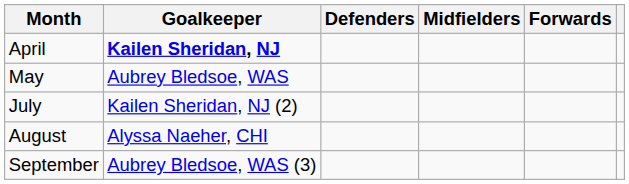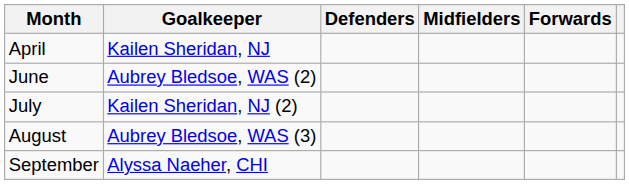 <table class="wikitable">
 <tr>
 <th scope="col">Month</th>
 <th scope="col">Goalkeeper</th>
 <th scope="col">Defenders</th>
 <th scope="col">Midfielders</th>
 <th scope="col">Forwards</th>
 <th scope="col"></th>
 </tr>
 <tr>
 <td>April</td>
-<td><strong> <a href='#'>Kailen Sheridan</a>, <a href='#'>NJ</a></strong></td>
+<td> <a href='#'>Kailen Sheridan</a>, <a href='#'>NJ</a></td>
 <td></td>
 <td></td>
 <td></td>
 <td></td>
 </tr>
 <tr>
-<td>May</td>
-<td> <a href='#'>Aubrey Bledsoe</a>, <a href='#'>WAS</a></td>
+<td>June</td>
+<td> <a href='#'>Aubrey Bledsoe</a>, <a href='#'>WAS</a> (2)</td>
 <td></td>
 <td></td>
 <td></td>
 <td></td>
 </tr>
 <tr>
 <td>July</td>
 <td> <a href='#'>Kailen Sheridan</a>, <a href='#'>NJ</a> (2)</td>
 <td></td>
 <td></td>
 <td></td>
 <td></td>
 </tr>
 <tr>
 <td>August</td>
-<td> <a href='#'>Alyssa Naeher</a>, <a href='#'>CHI</a></td>
+<td> <a href='#'>Aubrey Bledsoe</a>, <a href='#'>WAS</a> (3)</td>
 <td></td>
 <td></td>
 <td></td>
 <td></td>
 </tr>
 <tr>
 <td>September</td>
-<td> <a href='#'>Aubrey Bledsoe</a>, <a href='#'>WAS</a> (3)</td>
+<td> <a href='#'>Alyssa Naeher</a>, <a href='#'>CHI</a></td>
 <td></td>
 <td></td>
 <td></td>
 <td></td>
 </tr>
 </table>
